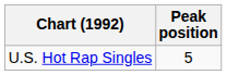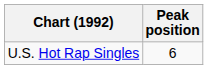 <table class="wikitable">
 <tr>
 <th>Chart (1992)</th>
 <th>Peak<br>position</th>
 </tr>
 <tr>
 <td>U.S. <a href='#'>Hot Rap Singles</a></td>
-<td align="center">5</td>
+<td align="center">6</td>
 </tr>
 </table>
